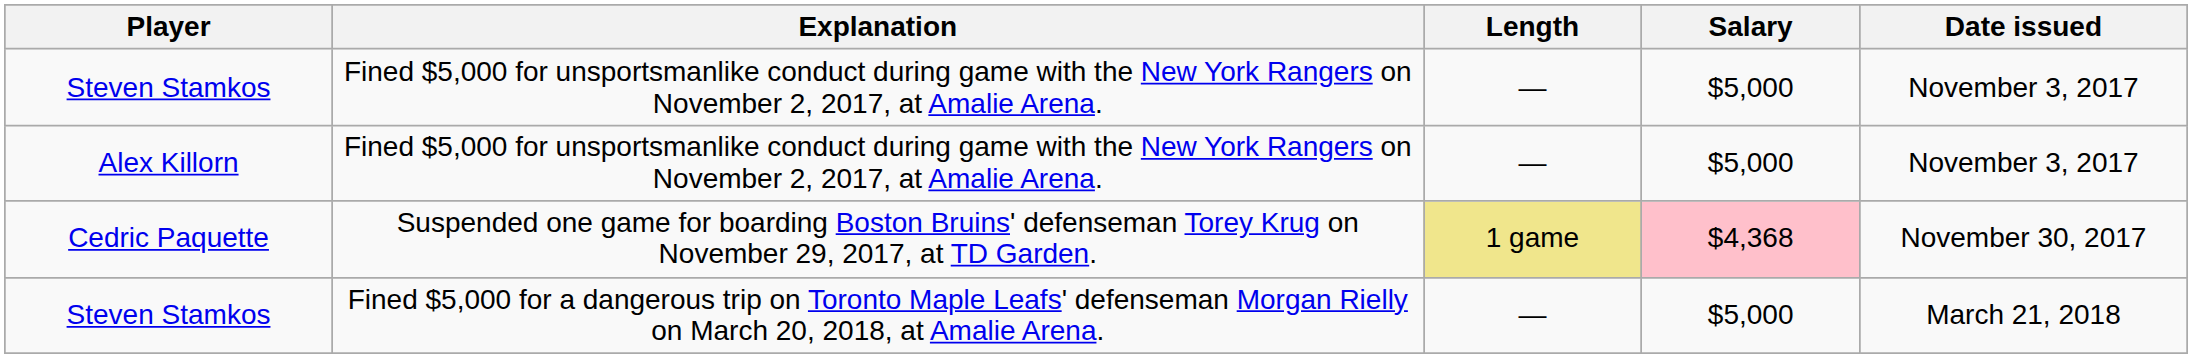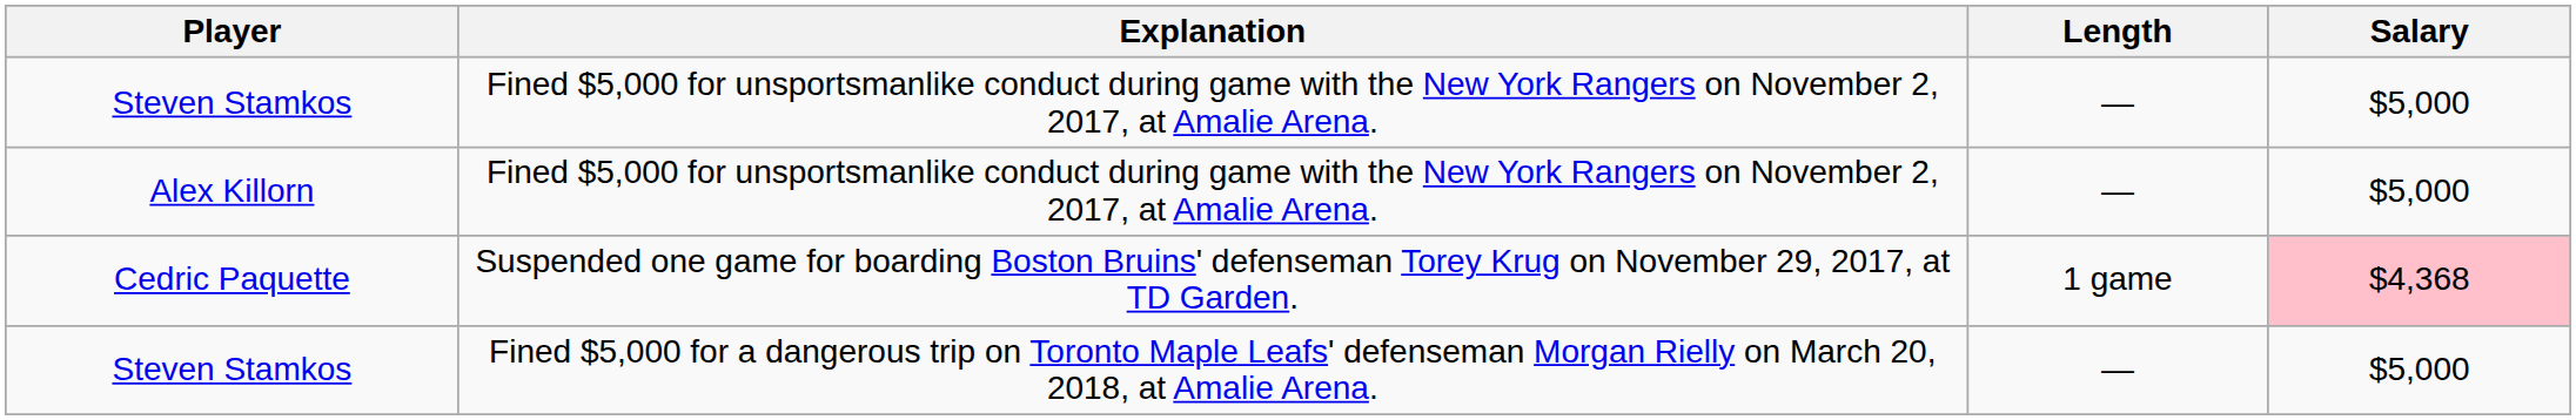 <table class="wikitable" style="text-align:center;">
 <tr>
 <th style="width:15%;">Player</th>
 <th style="width:50%;">Explanation</th>
 <th style="width:10%;">Length</th>
 <th style="width:10%;">Salary</th>
-<th style="width:15%;">Date issued</th>
 </tr>
 <tr>
 <td><a href='#'>Steven Stamkos</a></td>
 <td>Fined $5,000 for unsportsmanlike conduct during game with the <a href='#'>New York Rangers</a> on November 2, 2017, at <a href='#'>Amalie Arena</a>.</td>
 <td>—</td>
 <td>$5,000</td>
-<td>November 3, 2017</td>
 </tr>
 <tr>
 <td><a href='#'>Alex Killorn</a></td>
 <td>Fined $5,000 for unsportsmanlike conduct during game with the <a href='#'>New York Rangers</a> on November 2, 2017, at <a href='#'>Amalie Arena</a>.</td>
 <td>—</td>
 <td>$5,000</td>
-<td>November 3, 2017</td>
 </tr>
 <tr>
 <td><a href='#'>Cedric Paquette</a></td>
 <td>Suspended one game for boarding <a href='#'>Boston Bruins</a>' defenseman <a href='#'>Torey Krug</a> on November 29, 2017, at <a href='#'>TD Garden</a>.</td>
-<td style="background: khaki;">1 game</td>
+<td>1 game</td>
 <td style="background: pink;">$4,368</td>
-<td>November 30, 2017</td>
 </tr>
 <tr>
 <td><a href='#'>Steven Stamkos</a></td>
 <td>Fined $5,000 for a dangerous trip on <a href='#'>Toronto Maple Leafs</a>' defenseman <a href='#'>Morgan Rielly</a> on March 20, 2018, at <a href='#'>Amalie Arena</a>.</td>
 <td>—</td>
 <td>$5,000</td>
-<td>March 21, 2018</td>
 </tr>
 </table>
